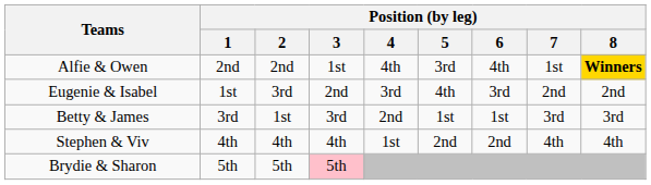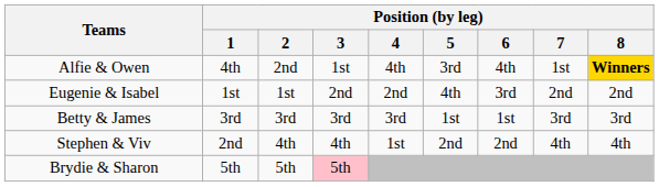 <table class="wikitable" style="text-align:center">
 <tr>
 <th rowspan="2">Teams</th>
 <th colspan="8">Position (by leg)</th>
 </tr>
 <tr>
 <th style="width:3em">1</th>
 <th style="width:3em">2</th>
 <th style="width:3em">3</th>
 <th style="width:3em">4</th>
 <th style="width:3em">5</th>
 <th style="width:3em">6</th>
 <th style="width:3em">7</th>
 <th style="width:3em">8</th>
 </tr>
 <tr>
 <td style="width:12em">Alfie & Owen</td>
-<td>2nd</td>
+<td>4th</td>
 <td>2nd</td>
 <td>1st</td>
 <td>4th</td>
 <td>3rd</td>
 <td>4th</td>
 <td>1st</td>
 <td style=background:gold><strong>Winners</strong></td>
 </tr>
 <tr>
 <td style="width:12em">Eugenie & Isabel</td>
 <td>1st</td>
-<td>3rd</td>
+<td>1st</td>
 <td>2nd</td>
-<td>3rd</td>
+<td>2nd</td>
 <td>4th</td>
 <td>3rd</td>
 <td>2nd</td>
 <td>2nd</td>
 </tr>
 <tr>
 <td style="width:12em">Betty & James</td>
 <td>3rd</td>
-<td>1st</td>
 <td>3rd</td>
-<td>2nd</td>
+<td>3rd</td>
+<td>3rd</td>
 <td>1st</td>
 <td>1st</td>
 <td>3rd</td>
 <td>3rd</td>
 </tr>
 <tr>
 <td style="width:12em">Stephen & Viv</td>
-<td>4th</td>
+<td>2nd</td>
 <td>4th</td>
 <td>4th</td>
 <td>1st</td>
 <td>2nd</td>
 <td>2nd</td>
 <td>4th</td>
 <td>4th</td>
 </tr>
 <tr>
 <td style="width:12em">Brydie & Sharon</td>
 <td>5th</td>
 <td>5th</td>
 <td style=background:pink>5th</td>
 <td colspan=5 style=background:silver></td>
 </tr>
 </table>
